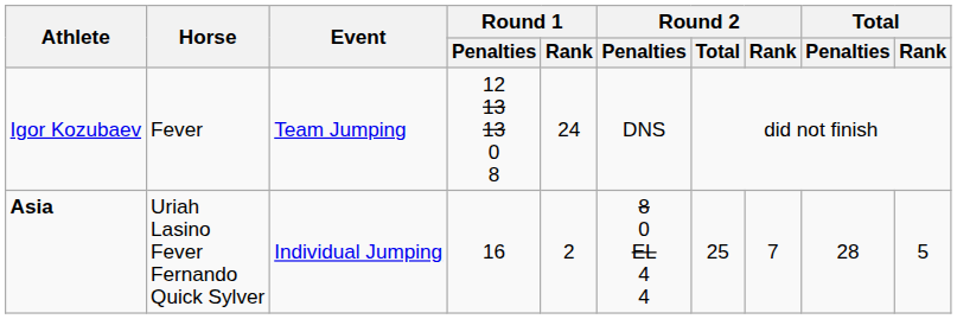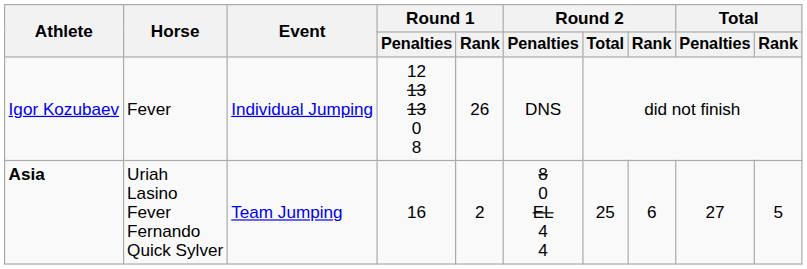 <table class="wikitable" border="1" style="font-size:90%">
 <tr>
 <th rowspan=2>Athlete</th>
 <th rowspan=2>Horse</th>
 <th rowspan=2>Event</th>
 <th colspan=2>Round 1</th>
 <th colspan=3>Round 2</th>
 <th colspan=2>Total</th>
 </tr>
 <tr style="font-size:95%">
 <th>Penalties</th>
 <th>Rank</th>
 <th>Penalties</th>
 <th>Total</th>
 <th>Rank</th>
 <th>Penalties</th>
 <th>Rank</th>
 </tr>
 <tr align=center>
 <td align=left><a href='#'>Igor Kozubaev</a></td>
 <td align=left>Fever</td>
-<td align=left><a href='#'>Team Jumping</a></td>
+<td align=left><a href='#'>Individual Jumping</a></td>
 <td valign=bottom>12<br><s>13</s><br><s>13</s><br>0<br>8</td>
-<td>24</td>
+<td>26</td>
 <td>DNS</td>
 <td colspan=4>did not finish</td>
 </tr>
 <tr align=center>
 <td align=left><strong>Asia</strong><br><br><br><br><br></td>
 <td align=left valign=bottom>Uriah<br>Lasino<br>Fever<br>Fernando<br>Quick Sylver</td>
-<td align=left><a href='#'>Individual Jumping</a></td>
+<td align=left><a href='#'>Team Jumping</a></td>
 <td>16</td>
 <td>2</td>
 <td valign=bottom><s>8</s><br>0<br><s>EL</s><br>4<br>4</td>
 <td>25</td>
-<td>7</td>
-<td>28</td>
+<td>6</td>
+<td>27</td>
 <td>5</td>
 </tr>
 </table>
